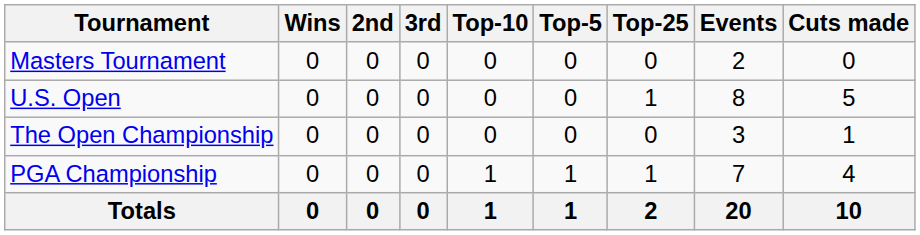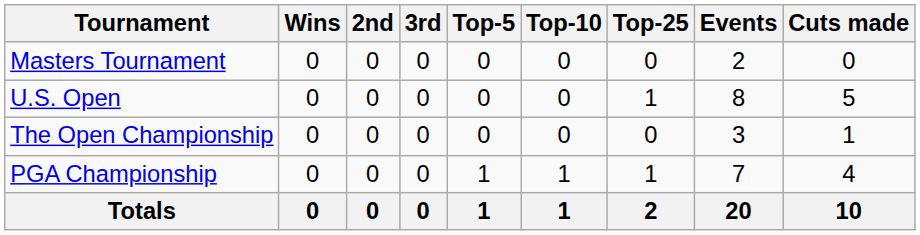 <table class=wikitable style=text-align:center>
 <tr>
 <th>Tournament</th>
 <th>Wins</th>
 <th>2nd</th>
 <th>3rd</th>
+<th>Top-5</th>
 <th>Top-10</th>
-<th>Top-5</th>
 <th>Top-25</th>
 <th>Events</th>
 <th>Cuts made</th>
 </tr>
 <tr>
 <td align=left><a href='#'>Masters Tournament</a></td>
 <td>0</td>
 <td>0</td>
 <td>0</td>
 <td>0</td>
 <td>0</td>
 <td>0</td>
 <td>2</td>
 <td>0</td>
 </tr>
 <tr>
 <td align=left><a href='#'>U.S. Open</a></td>
 <td>0</td>
 <td>0</td>
 <td>0</td>
 <td>0</td>
 <td>0</td>
 <td>1</td>
 <td>8</td>
 <td>5</td>
 </tr>
 <tr>
 <td align=left><a href='#'>The Open Championship</a></td>
 <td>0</td>
 <td>0</td>
 <td>0</td>
 <td>0</td>
 <td>0</td>
 <td>0</td>
 <td>3</td>
 <td>1</td>
 </tr>
 <tr>
 <td align=left><a href='#'>PGA Championship</a></td>
 <td>0</td>
 <td>0</td>
 <td>0</td>
 <td>1</td>
 <td>1</td>
 <td>1</td>
 <td>7</td>
 <td>4</td>
 </tr>
 <tr>
 <th>Totals</th>
 <th>0</th>
 <th>0</th>
 <th>0</th>
 <th>1</th>
 <th>1</th>
 <th>2</th>
 <th>20</th>
 <th>10</th>
 </tr>
 </table>
